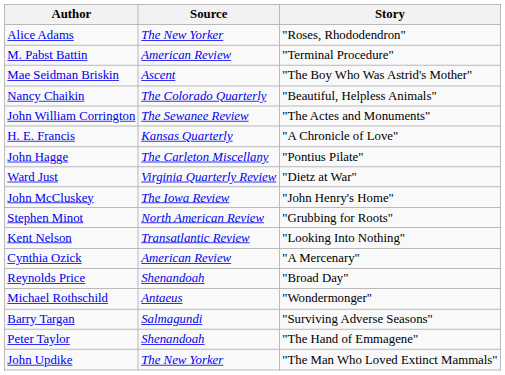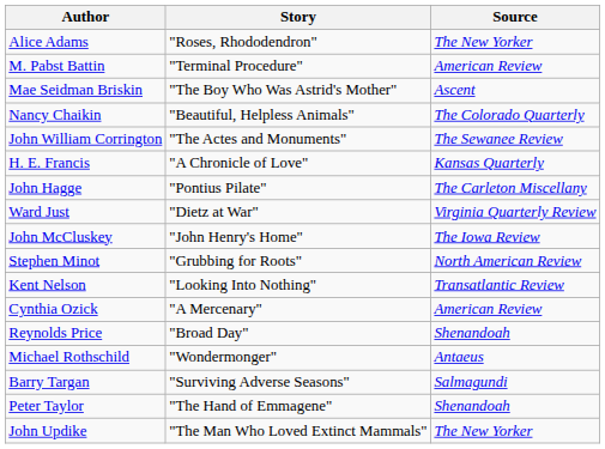 <table class="wikitable">
 <tr>
 <th>Author</th>
+<th>Story</th>
 <th>Source</th>
-<th>Story</th>
 </tr>
 <tr>
 <td><a href='#'>Alice Adams</a></td>
+<td>"Roses, Rhododendron"</td>
 <td><em><a href='#'>The New Yorker</a></em></td>
-<td>"Roses, Rhododendron"</td>
 </tr>
 <tr>
 <td><a href='#'>M. Pabst Battin</a></td>
+<td>"Terminal Procedure"</td>
 <td><em><a href='#'>American Review</a></em></td>
-<td>"Terminal Procedure"</td>
 </tr>
 <tr>
 <td><a href='#'>Mae Seidman Briskin</a></td>
+<td>"The Boy Who Was Astrid's Mother"</td>
 <td><em><a href='#'>Ascent</a></em></td>
-<td>"The Boy Who Was Astrid's Mother"</td>
 </tr>
 <tr>
 <td><a href='#'>Nancy Chaikin</a></td>
+<td>"Beautiful, Helpless Animals"</td>
 <td><em><a href='#'>The Colorado Quarterly</a></em></td>
-<td>"Beautiful, Helpless Animals"</td>
 </tr>
 <tr>
 <td><a href='#'>John William Corrington</a></td>
+<td>"The Actes and Monuments"</td>
 <td><em><a href='#'>The Sewanee Review</a></em></td>
-<td>"The Actes and Monuments"</td>
 </tr>
 <tr>
 <td><a href='#'>H. E. Francis</a></td>
+<td>"A Chronicle of Love"</td>
 <td><em><a href='#'>Kansas Quarterly</a></em></td>
-<td>"A Chronicle of Love"</td>
 </tr>
 <tr>
 <td><a href='#'>John Hagge</a></td>
+<td>"Pontius Pilate"</td>
 <td><em><a href='#'>The Carleton Miscellany</a></em></td>
-<td>"Pontius Pilate"</td>
 </tr>
 <tr>
 <td><a href='#'>Ward Just</a></td>
+<td>"Dietz at War"</td>
 <td><em><a href='#'>Virginia Quarterly Review</a></em></td>
-<td>"Dietz at War"</td>
 </tr>
 <tr>
 <td><a href='#'>John McCluskey</a></td>
+<td>"John Henry's Home"</td>
 <td><em><a href='#'>The Iowa Review</a></em></td>
-<td>"John Henry's Home"</td>
 </tr>
 <tr>
 <td><a href='#'>Stephen Minot</a></td>
+<td>"Grubbing for Roots"</td>
 <td><em><a href='#'>North American Review</a></em></td>
-<td>"Grubbing for Roots"</td>
 </tr>
 <tr>
 <td><a href='#'>Kent Nelson</a></td>
+<td>"Looking Into Nothing"</td>
 <td><em><a href='#'>Transatlantic Review</a></em></td>
-<td>"Looking Into Nothing"</td>
 </tr>
 <tr>
 <td><a href='#'>Cynthia Ozick</a></td>
+<td>"A Mercenary"</td>
 <td><em><a href='#'>American Review</a></em></td>
-<td>"A Mercenary"</td>
 </tr>
 <tr>
 <td><a href='#'>Reynolds Price</a></td>
+<td>"Broad Day"</td>
 <td><em><a href='#'>Shenandoah</a></em></td>
-<td>"Broad Day"</td>
 </tr>
 <tr>
 <td><a href='#'>Michael Rothschild</a></td>
+<td>"Wondermonger"</td>
 <td><em><a href='#'>Antaeus</a></em></td>
-<td>"Wondermonger"</td>
 </tr>
 <tr>
 <td><a href='#'>Barry Targan</a></td>
+<td>"Surviving Adverse Seasons"</td>
 <td><em><a href='#'>Salmagundi</a></em></td>
-<td>"Surviving Adverse Seasons"</td>
 </tr>
 <tr>
 <td><a href='#'>Peter Taylor</a></td>
+<td>"The Hand of Emmagene"</td>
 <td><em><a href='#'>Shenandoah</a></em></td>
-<td>"The Hand of Emmagene"</td>
 </tr>
 <tr>
 <td><a href='#'>John Updike</a></td>
+<td>"The Man Who Loved Extinct Mammals"</td>
 <td><em><a href='#'>The New Yorker</a></em></td>
-<td>"The Man Who Loved Extinct Mammals"</td>
 </tr>
 </table>
